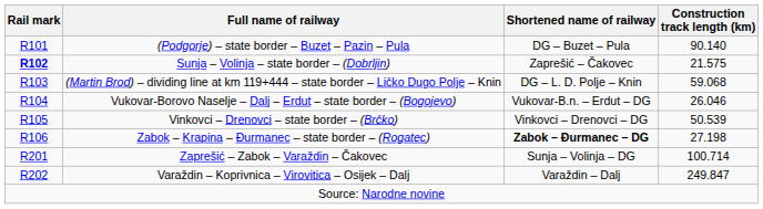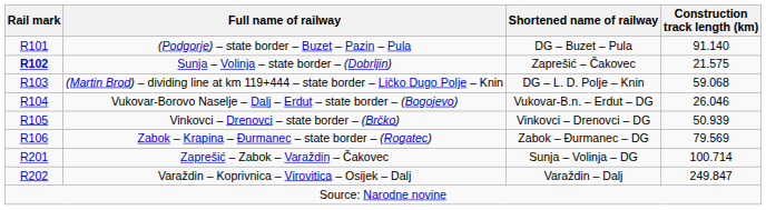 <table class="wikitable" style="margin-top:7px; margin-right:0; text-align:center;">
 <tr>
 <th>Rail mark</th>
 <th>Full name of railway</th>
 <th>Shortened name of railway</th>
 <th>Construction<br>track length (km)</th>
 </tr>
 <tr>
 <td><a href='#'>R101</a></td>
 <td><em>(<a href='#'>Podgorje</a>)</em> – state border – <a href='#'>Buzet</a> – <a href='#'>Pazin</a> – <a href='#'>Pula</a></td>
 <td>DG – Buzet – Pula</td>
-<td>90.140</td>
+<td>91.140</td>
 </tr>
 <tr>
 <td><strong><a href='#'>R102</a></strong></td>
 <td><a href='#'>Sunja</a> – <a href='#'>Volinja</a> – state border – <em>(<a href='#'>Dobrljin</a>)</em></td>
 <td>Zaprešić – Čakovec</td>
 <td>21.575</td>
 </tr>
 <tr>
 <td><a href='#'>R103</a></td>
 <td><em>(<a href='#'>Martin Brod</a>)</em> – dividing line at km 119+444 – state border – <a href='#'>Ličko Dugo Polje</a> – Knin</td>
 <td>DG – L. D. Polje – Knin</td>
 <td>59.068</td>
 </tr>
 <tr>
 <td><a href='#'>R104</a></td>
 <td>Vukovar-Borovo Naselje – <a href='#'>Dalj</a> – <a href='#'>Erdut</a> – state border – <em>(<a href='#'>Bogojevo</a>)</em></td>
 <td>Vukovar-B.n. – Erdut – DG</td>
 <td>26.046</td>
 </tr>
 <tr>
 <td><a href='#'>R105</a></td>
 <td>Vinkovci – <a href='#'>Drenovci</a> – state border – <em>(<a href='#'>Brčko</a>)</em></td>
 <td>Vinkovci – Drenovci – DG</td>
-<td>50.539</td>
+<td>50.939</td>
 </tr>
 <tr>
 <td><a href='#'>R106</a></td>
 <td><a href='#'>Zabok</a> – <a href='#'>Krapina</a> – <a href='#'>Đurmanec</a> – state border – <em>(<a href='#'>Rogatec</a>)</em></td>
-<td><strong>Zabok – Đurmanec – DG</strong></td>
-<td>27.198</td>
+<td>Zabok – Đurmanec – DG</td>
+<td>79.569</td>
 </tr>
 <tr>
 <td><a href='#'>R201</a></td>
 <td><a href='#'>Zaprešić</a> – Zabok – <a href='#'>Varaždin</a> – Čakovec</td>
 <td>Sunja – Volinja – DG</td>
 <td>100.714</td>
 </tr>
 <tr>
 <td><a href='#'>R202</a></td>
 <td>Varaždin – Koprivnica – <a href='#'>Virovitica</a> – Osijek – Dalj</td>
 <td>Varaždin – Dalj</td>
 <td nowrap="yes">249.847</td>
 </tr>
 <tr>
 <td colspan=4>Source: <a href='#'>Narodne novine</a></td>
 </tr>
 </table>
